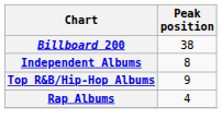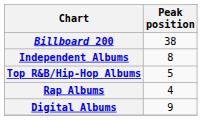 <table class="wikitable plainrowheaders sortable" style="text-align:center;" border="1">
 <tr>
 <th scope="col">Chart</th>
 <th scope="col">Peak<br>position</th>
 </tr>
 <tr>
 <th scope="row"><a href='#'><em>Billboard</em> 200</a></th>
 <td>38</td>
 </tr>
 <tr>
 <th scope="row"><a href='#'>Independent Albums</a></th>
 <td>8</td>
 </tr>
 <tr>
 <th scope="row"><a href='#'>Top R&B/Hip-Hop Albums</a></th>
-<td>9</td>
+<td>5</td>
 </tr>
 <tr>
 <th scope="row"><a href='#'>Rap Albums</a></th>
 <td>4</td>
 </tr>
 <tr>
+<th scope="row"><a href='#'>Digital Albums</a></th>
+<td>9</td>
+</tr>
+<tr>
 </tr>
 </table>
